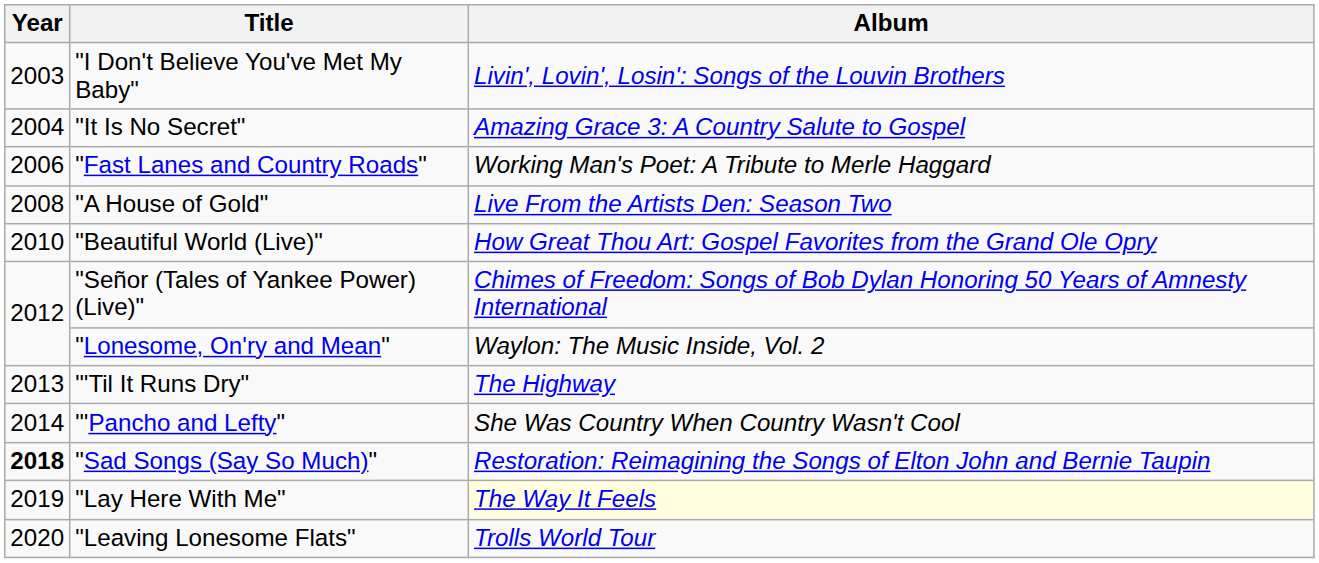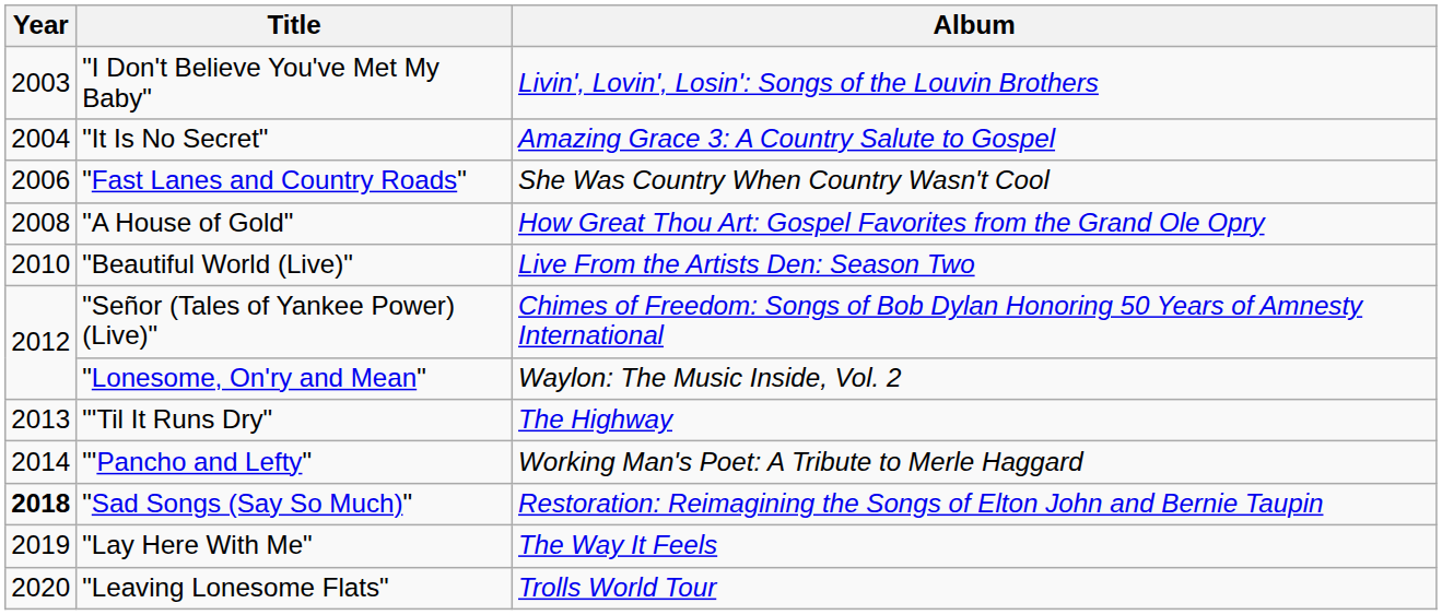 <table class="wikitable">
 <tr>
 <th scope="col">Year</th>
 <th scope="col">Title</th>
 <th scope="col">Album</th>
 </tr>
 <tr>
 <td>2003</td>
 <td>"I Don't Believe You've Met My Baby" </td>
 <td><em><a href='#'>Livin', Lovin', Losin': Songs of the Louvin Brothers</a></em></td>
 </tr>
 <tr>
 <td>2004</td>
 <td>"It Is No Secret"</td>
 <td><em><a href='#'>Amazing Grace 3: A Country Salute to Gospel</a></em></td>
 </tr>
 <tr>
 <td>2006</td>
 <td>"<a href='#'>Fast Lanes and Country Roads</a>"</td>
-<td><em>Working Man's Poet: A Tribute to Merle Haggard</em></td>
+<td><em>She Was Country When Country Wasn't Cool</em></td>
 </tr>
 <tr>
 <td>2008</td>
 <td>"A House of Gold"</td>
-<td><em><a href='#'>Live From the Artists Den: Season Two</a></em></td>
+<td><em><a href='#'>How Great Thou Art: Gospel Favorites from the Grand Ole Opry</a></em></td>
 </tr>
 <tr>
 <td>2010</td>
 <td>"Beautiful World (Live)"</td>
-<td><em><a href='#'>How Great Thou Art: Gospel Favorites from the Grand Ole Opry</a></em></td>
+<td><em><a href='#'>Live From the Artists Den: Season Two</a></em></td>
 </tr>
 <tr>
 <td rowspan=2>2012</td>
 <td>"Señor (Tales of Yankee Power) (Live)"</td>
 <td><em><a href='#'>Chimes of Freedom: Songs of Bob Dylan Honoring 50 Years of Amnesty International</a></em></td>
 </tr>
 <tr>
 <td>"<a href='#'>Lonesome, On'ry and Mean</a>"</td>
 <td><em>Waylon: The Music Inside, Vol. 2</em></td>
 </tr>
 <tr>
 <td>2013</td>
 <td>"'Til It Runs Dry" </td>
 <td><em><a href='#'>The Highway</a></em></td>
 </tr>
 <tr>
 <td>2014</td>
 <td>"'<a href='#'>Pancho and Lefty</a>" </td>
-<td><em>She Was Country When Country Wasn't Cool</em></td>
+<td><em>Working Man's Poet: A Tribute to Merle Haggard</em></td>
 </tr>
 <tr>
 <td><strong>2018</strong></td>
 <td>"<a href='#'>Sad Songs (Say So Much)</a>"</td>
 <td><em><a href='#'>Restoration: Reimagining the Songs of Elton John and Bernie Taupin</a></em></td>
 </tr>
 <tr>
 <td>2019</td>
 <td>"Lay Here With Me" </td>
-<td style="background: lightyellow;"><em><a href='#'>The Way It Feels</a></em></td>
+<td><em><a href='#'>The Way It Feels</a></em></td>
 </tr>
 <tr>
 <td>2020</td>
 <td>"Leaving Lonesome Flats"</td>
 <td><em><a href='#'>Trolls World Tour</a></em></td>
 </tr>
 </table>
